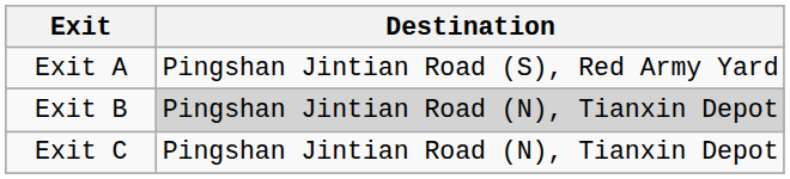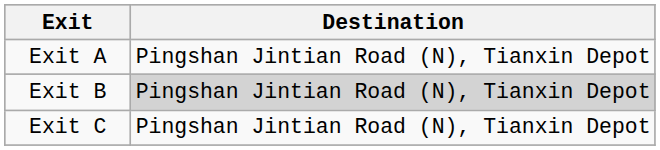 <table class="wikitable">
 <tr>
 <th style="width:70px">Exit</th>
 <th>Destination</th>
 </tr>
 <tr>
 <td align=center>Exit A</td>
-<td>Pingshan Jintian Road (S), Red Army Yard</td>
+<td>Pingshan Jintian Road (N), Tianxin Depot</td>
 </tr>
 <tr>
 <td align=center>Exit B</td>
 <td style="background: lightgrey;">Pingshan Jintian Road (N), Tianxin Depot</td>
 </tr>
 <tr>
 <td align=center>Exit C</td>
 <td>Pingshan Jintian Road (N), Tianxin Depot</td>
 </tr>
 </table>
